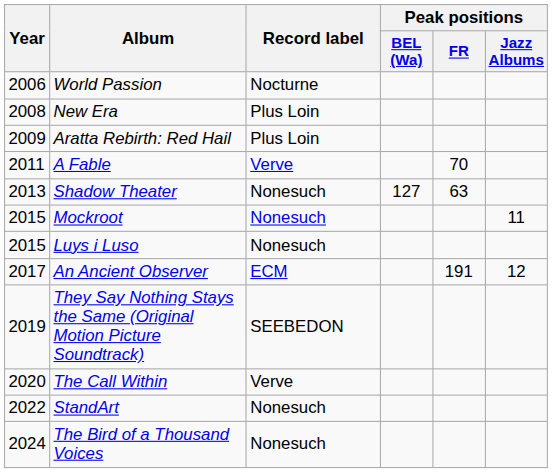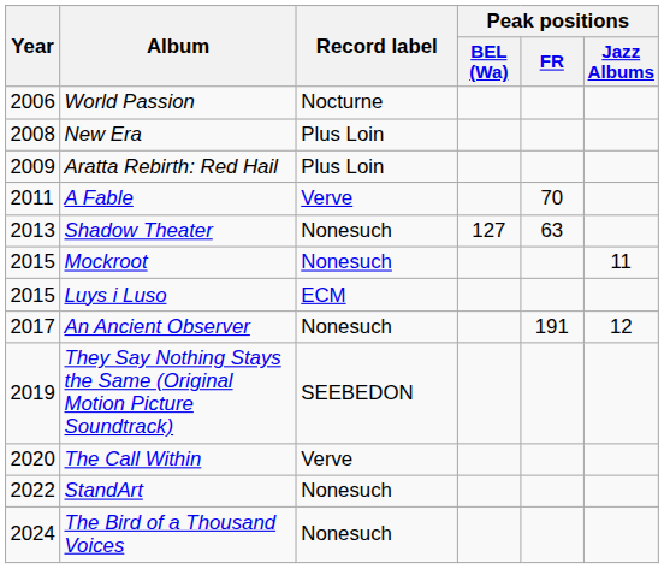 <table class="wikitable">
 <tr>
 <th rowspan="2" style="text-align:center; width:20px;">Year</th>
 <th rowspan="2" style="text-align:center; width:180px;">Album</th>
 <th rowspan="2" style="text-align:center; width:120px;">Record label</th>
 <th colspan="3" style="text-align:center; width:30px;">Peak positions</th>
 </tr>
 <tr>
 <th scope="col" style="width:3em;font-size:90%;"><a href='#'>BEL <br>(Wa)</a><br></th>
 <th scope="col" style="width:3em;font-size:90%;"><a href='#'>FR</a><br></th>
 <th scope="col" style="width:3em;font-size:90%;"><a href='#'>Jazz Albums</a><br></th>
 </tr>
 <tr>
 <td>2006</td>
 <td><em>World Passion</em></td>
 <td>Nocturne</td>
 <td style="text-align:center;"></td>
 <td style="text-align:center;"></td>
 <td style="text-align:center;"></td>
 </tr>
 <tr>
 <td>2008</td>
 <td><em>New Era</em></td>
 <td>Plus Loin</td>
 <td style="text-align:center;"></td>
 <td style="text-align:center;"></td>
 <td style="text-align:center;"></td>
 </tr>
 <tr>
 <td>2009</td>
 <td><em>Aratta Rebirth: Red Hail</em></td>
 <td>Plus Loin</td>
 <td style="text-align:center;"></td>
 <td style="text-align:center;"></td>
 <td style="text-align:center;"></td>
 </tr>
 <tr>
 <td>2011</td>
 <td><em><a href='#'>A Fable</a></em></td>
 <td><a href='#'>Verve</a></td>
 <td style="text-align:center;"></td>
 <td style="text-align:center;">70</td>
 <td style="text-align:center;"></td>
 </tr>
 <tr>
 <td>2013</td>
 <td><em><a href='#'>Shadow Theater</a></em></td>
 <td>Nonesuch</td>
 <td style="text-align:center;">127</td>
 <td style="text-align:center;">63</td>
 <td style="text-align:center;"></td>
 </tr>
 <tr>
 <td>2015</td>
 <td><em><a href='#'>Mockroot</a></em></td>
 <td><a href='#'>Nonesuch</a></td>
 <td style="text-align:center;"></td>
 <td style="text-align:center;"></td>
 <td style="text-align:center;">11</td>
 </tr>
 <tr>
 <td>2015</td>
 <td><em><a href='#'>Luys i Luso</a></em></td>
-<td>Nonesuch</td>
+<td><a href='#'>ECM</a></td>
 <td style="text-align:center;"></td>
 <td style="text-align:center;"></td>
 <td style="text-align:center;"></td>
 </tr>
 <tr>
 <td>2017</td>
 <td><em><a href='#'>An Ancient Observer</a></em></td>
-<td><a href='#'>ECM</a></td>
+<td>Nonesuch</td>
 <td style="text-align:center;"></td>
 <td style="text-align:center;">191<br></td>
 <td style="text-align:center;">12</td>
 </tr>
 <tr>
 <td>2019</td>
 <td><em><a href='#'>They Say Nothing Stays the Same (Original Motion Picture Soundtrack)</a></em></td>
 <td>SEEBEDON</td>
 <td style="text-align:center;"></td>
 <td style="text-align:center;"></td>
 <td style="text-align:center;"></td>
 </tr>
 <tr>
 <td>2020</td>
 <td><em><a href='#'>The Call Within</a></em></td>
 <td>Verve</td>
 <td style="text-align:center;"></td>
 <td style="text-align:center;"></td>
 <td style="text-align:center;"></td>
 </tr>
 <tr>
 <td>2022</td>
 <td><em><a href='#'>StandArt</a></em></td>
 <td>Nonesuch</td>
 <td style="text-align:center;"></td>
 <td style="text-align:center;"></td>
 <td style="text-align:center;"></td>
 </tr>
 <tr>
 <td>2024</td>
 <td><em><a href='#'>The Bird of a Thousand Voices</a></em></td>
 <td>Nonesuch</td>
 <td style="text-align:center;"></td>
 <td style="text-align:center;"></td>
 <td style="text-align:center;"></td>
 </tr>
 </table>
